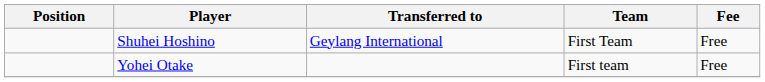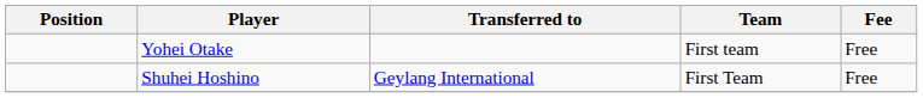 <table class="wikitable sortable" style="width:90%;text-align:left">
 <tr>
 <th>Position</th>
 <th>Player</th>
 <th>Transferred to</th>
 <th>Team</th>
 <th>Fee</th>
 </tr>
 <tr>
 <td></td>
+<td> <a href='#'>Yohei Otake</a></td>
+<td></td>
+<td>First team</td>
+<td>Free </td>
+</tr>
+<tr>
+<td></td>
 <td> <a href='#'>Shuhei Hoshino</a></td>
 <td> <a href='#'>Geylang International</a></td>
 <td>First Team</td>
 <td>Free</td>
 </tr>
 <tr>
-<td></td>
-<td> <a href='#'>Yohei Otake</a></td>
-<td></td>
-<td>First team</td>
-<td>Free </td>
-</tr>
-<tr>
 </tr>
 </table>
